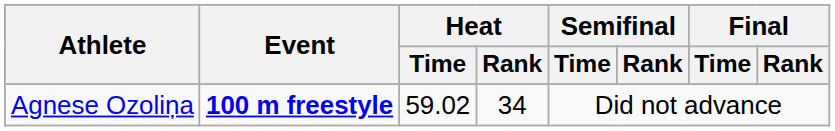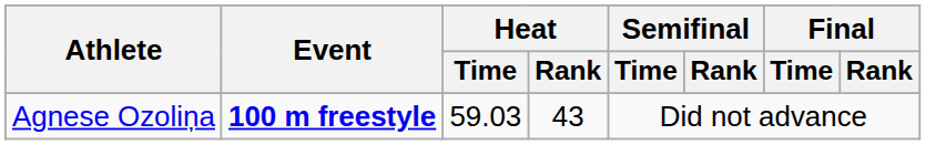 <table class=wikitable style="font-size:90%">
 <tr>
 <th rowspan="2">Athlete</th>
 <th rowspan="2">Event</th>
 <th colspan="2">Heat</th>
 <th colspan="2">Semifinal</th>
 <th colspan="2">Final</th>
 </tr>
 <tr style="font-size:95%">
 <th>Time</th>
 <th>Rank</th>
 <th>Time</th>
 <th>Rank</th>
 <th>Time</th>
 <th>Rank</th>
 </tr>
 <tr align=center>
 <td align=left><a href='#'>Agnese Ozoliņa</a></td>
 <td align=left><strong><a href='#'>100 m freestyle</a></strong></td>
-<td>59.02</td>
-<td>34</td>
+<td>59.03</td>
+<td>43</td>
 <td colspan=4>Did not advance</td>
 </tr>
 </table>
